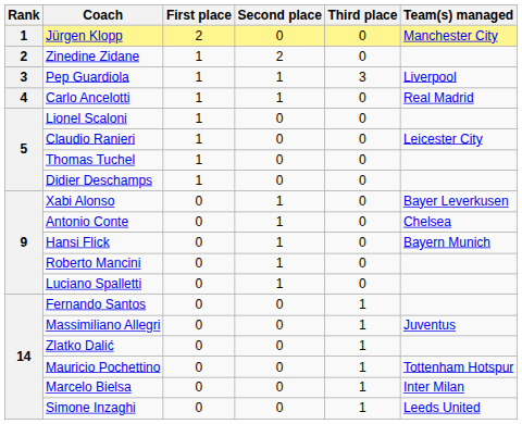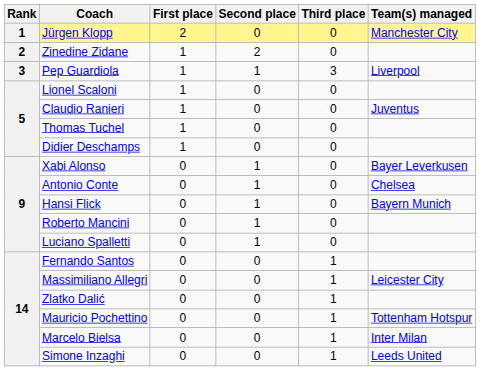 <table class="wikitable">
 <tr>
 <th>Rank</th>
 <th>Coach</th>
 <th>First place</th>
 <th>Second place</th>
 <th>Third place</th>
 <th>Team(s) managed</th>
 </tr>
 <tr bgcolor="#FFF68F">
 <th align=center>1</th>
 <td> <a href='#'>Jürgen Klopp</a></td>
 <td align=center>2</td>
 <td align=center>0</td>
 <td align=center>0</td>
 <td> <a href='#'>Manchester City</a></td>
 </tr>
 <tr>
 <th align=center>2</th>
 <td> <a href='#'>Zinedine Zidane</a></td>
 <td align=center>1</td>
 <td align=center>2</td>
 <td align=center>0</td>
 <td></td>
 </tr>
 <tr>
 <th align=center>3</th>
 <td> <a href='#'>Pep Guardiola</a></td>
 <td align=center>1</td>
 <td align=center>1</td>
 <td align=center>3</td>
 <td> <a href='#'>Liverpool</a></td>
 </tr>
 <tr>
-<th align=center>4</th>
-<td> <a href='#'>Carlo Ancelotti</a></td>
-<td align=center>1</td>
-<td align=center>1</td>
-<td align=center>0</td>
-<td> <a href='#'>Real Madrid</a></td>
-</tr>
-<tr>
 <th align=center rowspan=4>5</th>
 <td> <a href='#'>Lionel Scaloni</a></td>
 <td align=center>1</td>
 <td align=center>0</td>
 <td align=center>0</td>
 <td></td>
 </tr>
 <tr>
 <td> <a href='#'>Claudio Ranieri</a></td>
 <td align=center>1</td>
 <td align=center>0</td>
 <td align=center>0</td>
-<td> <a href='#'>Leicester City</a></td>
+<td> <a href='#'>Juventus</a></td>
 </tr>
 <tr>
 <td> <a href='#'>Thomas Tuchel</a></td>
 <td align=center>1</td>
 <td align=center>0</td>
 <td align=center>0</td>
 <td></td>
 </tr>
 <tr>
 <td> <a href='#'>Didier Deschamps</a></td>
 <td align=center>1</td>
 <td align=center>0</td>
 <td align=center>0</td>
 <td></td>
 </tr>
 <tr>
 <th rowspan="5" align="center">9</th>
 <td> <a href='#'>Xabi Alonso</a></td>
 <td align=center>0</td>
 <td align=center>1</td>
 <td align=center>0</td>
 <td> <a href='#'>Bayer Leverkusen</a></td>
 </tr>
 <tr>
 <td> <a href='#'>Antonio Conte</a></td>
 <td align=center>0</td>
 <td align=center>1</td>
 <td align=center>0</td>
 <td> <a href='#'>Chelsea</a></td>
 </tr>
 <tr>
 <td> <a href='#'>Hansi Flick</a></td>
 <td align=center>0</td>
 <td align=center>1</td>
 <td align=center>0</td>
 <td> <a href='#'>Bayern Munich</a></td>
 </tr>
 <tr>
 <td> <a href='#'>Roberto Mancini</a></td>
 <td align=center>0</td>
 <td align=center>1</td>
 <td align=center>0</td>
 <td></td>
 </tr>
 <tr>
 <td> <a href='#'>Luciano Spalletti</a></td>
 <td align="center">0</td>
 <td align="center">1</td>
 <td align="center">0</td>
 <td></td>
 </tr>
 <tr>
 <th rowspan="6" align="center">14</th>
 <td> <a href='#'>Fernando Santos</a></td>
 <td align="center">0</td>
 <td align="center">0</td>
 <td align="center">1</td>
 <td></td>
 </tr>
 <tr>
 <td> <a href='#'>Massimiliano Allegri</a></td>
 <td align=center>0</td>
 <td align=center>0</td>
 <td align=center>1</td>
-<td> <a href='#'>Juventus</a></td>
+<td> <a href='#'>Leicester City</a></td>
 </tr>
 <tr>
 <td> <a href='#'>Zlatko Dalić</a></td>
 <td align=center>0</td>
 <td align=center>0</td>
 <td align=center>1</td>
 <td></td>
 </tr>
 <tr>
 <td> <a href='#'>Mauricio Pochettino</a></td>
 <td align=center>0</td>
 <td align=center>0</td>
 <td align=center>1</td>
 <td> <a href='#'>Tottenham Hotspur</a></td>
 </tr>
 <tr>
 <td> <a href='#'>Marcelo Bielsa</a></td>
 <td align=center>0</td>
 <td align=center>0</td>
 <td align=center>1</td>
 <td> <a href='#'>Inter Milan</a></td>
 </tr>
 <tr>
 <td> <a href='#'>Simone Inzaghi</a></td>
 <td align=center>0</td>
 <td align=center>0</td>
 <td align=center>1</td>
 <td> <a href='#'>Leeds United</a></td>
 </tr>
 </table>
